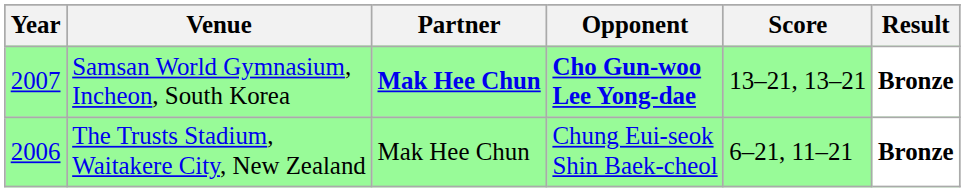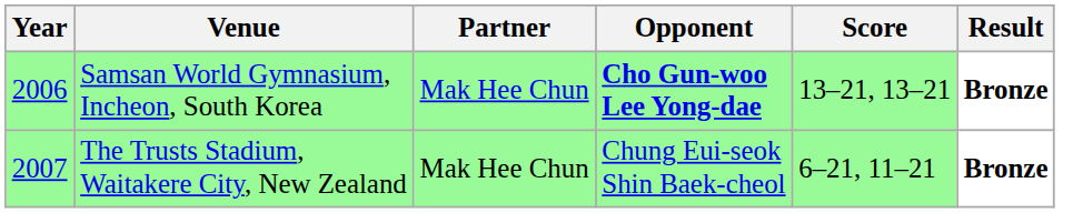 <table class="sortable wikitable" style="font-size: 90%;">
 <tr>
 <th>Year</th>
 <th>Venue</th>
 <th>Partner</th>
 <th>Opponent</th>
 <th>Score</th>
 <th>Result</th>
 </tr>
 <tr style="background:#98FB98">
-<td align="center"><a href='#'>2007</a></td>
+<td align="center"><a href='#'>2006</a></td>
 <td align="left"><a href='#'>Samsan World Gymnasium</a>,<br><a href='#'>Incheon</a>, South Korea</td>
-<td align="left"><strong> <a href='#'>Mak Hee Chun</a></strong></td>
+<td align="left"> <a href='#'>Mak Hee Chun</a></td>
 <td align="left"><strong> <a href='#'>Cho Gun-woo</a><br> <a href='#'>Lee Yong-dae</a></strong></td>
 <td align="left">13–21, 13–21</td>
 <td style="text-align:left; background:white"> <strong>Bronze</strong></td>
 </tr>
 <tr style="background:#98FB98">
-<td align="center"><a href='#'>2006</a></td>
+<td align="center"><a href='#'>2007</a></td>
 <td align="left"><a href='#'>The Trusts Stadium</a>,<br><a href='#'>Waitakere City</a>, New Zealand</td>
 <td align="left"> Mak Hee Chun</td>
 <td align="left"> <a href='#'>Chung Eui-seok</a><br> <a href='#'>Shin Baek-cheol</a></td>
 <td align="left">6–21, 11–21</td>
 <td style="text-align:left; background:white"> <strong>Bronze</strong></td>
 </tr>
 </table>
